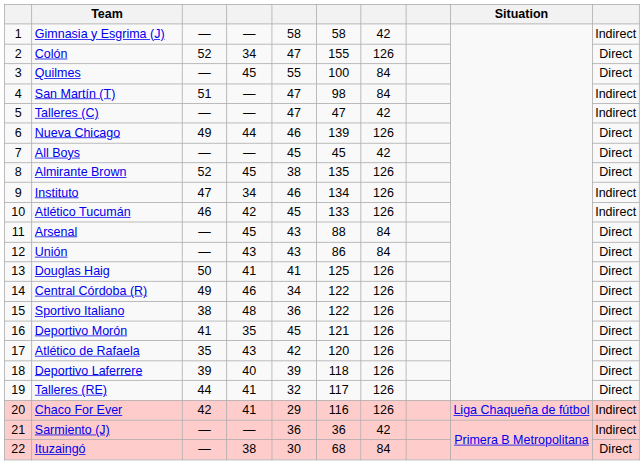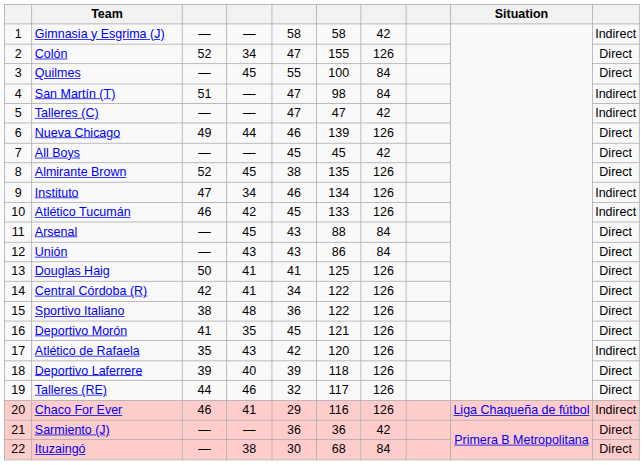 <table class="wikitable" style="text-align: center;">
 <tr>
 <th width=28><br></th>
 <th width=185>Team</th>
 <th width=50></th>
 <th width=50></th>
 <th width=50></th>
 <th width=50></th>
 <th width=50></th>
 <th width=50><br></th>
 <th>Situation</th>
 <th><br></th>
 </tr>
 <tr>
 <td>1</td>
 <td align="left"><a href='#'>Gimnasia y Esgrima (J)</a></td>
 <td>—</td>
 <td>—</td>
 <td>58</td>
 <td>58</td>
 <td>42</td>
 <td><strong></strong></td>
 <td rowspan=19></td>
 <td>Indirect</td>
 </tr>
 <tr>
 <td>2</td>
 <td align="left"><a href='#'>Colón</a></td>
 <td>52</td>
 <td>34</td>
 <td>47</td>
 <td>155</td>
 <td>126</td>
 <td><strong></strong></td>
 <td>Direct</td>
 </tr>
 <tr>
 <td>3</td>
 <td align="left"><a href='#'>Quilmes</a></td>
 <td>—</td>
 <td>45</td>
 <td>55</td>
 <td>100</td>
 <td>84</td>
 <td><strong></strong></td>
 <td>Direct</td>
 </tr>
 <tr>
 <td>4</td>
 <td align="left"><a href='#'>San Martín (T)</a></td>
 <td>51</td>
 <td>—</td>
 <td>47</td>
 <td>98</td>
 <td>84</td>
 <td><strong></strong></td>
 <td>Indirect</td>
 </tr>
 <tr>
 <td>5</td>
 <td align="left"><a href='#'>Talleres (C)</a></td>
 <td>—</td>
 <td>—</td>
 <td>47</td>
 <td>47</td>
 <td>42</td>
 <td><strong></strong></td>
 <td>Indirect</td>
 </tr>
 <tr>
 <td>6</td>
 <td align="left"><a href='#'>Nueva Chicago</a></td>
 <td>49</td>
 <td>44</td>
 <td>46</td>
 <td>139</td>
 <td>126</td>
 <td><strong></strong></td>
 <td>Direct</td>
 </tr>
 <tr>
 <td>7</td>
 <td align="left"><a href='#'>All Boys</a></td>
 <td>—</td>
 <td>—</td>
 <td>45</td>
 <td>45</td>
 <td>42</td>
 <td><strong></strong></td>
 <td>Direct</td>
 </tr>
 <tr>
 <td>8</td>
 <td align="left"><a href='#'>Almirante Brown</a></td>
 <td>52</td>
 <td>45</td>
 <td>38</td>
 <td>135</td>
 <td>126</td>
 <td><strong></strong></td>
 <td>Direct</td>
 </tr>
 <tr>
 <td>9</td>
 <td align="left"><a href='#'>Instituto</a></td>
 <td>47</td>
 <td>34</td>
 <td>46</td>
 <td>134</td>
 <td>126</td>
 <td><strong></strong></td>
 <td>Indirect</td>
 </tr>
 <tr>
 <td>10</td>
 <td align="left"><a href='#'>Atlético Tucumán</a></td>
 <td>46</td>
 <td>42</td>
 <td>45</td>
 <td>133</td>
 <td>126</td>
 <td><strong></strong></td>
 <td>Indirect</td>
 </tr>
 <tr>
 <td>11</td>
 <td align="left"><a href='#'>Arsenal</a></td>
 <td>—</td>
 <td>45</td>
 <td>43</td>
 <td>88</td>
 <td>84</td>
 <td><strong></strong></td>
 <td>Direct</td>
 </tr>
 <tr>
 <td>12</td>
 <td align="left"><a href='#'>Unión</a></td>
 <td>—</td>
 <td>43</td>
 <td>43</td>
 <td>86</td>
 <td>84</td>
 <td><strong></strong></td>
 <td>Direct</td>
 </tr>
 <tr>
 <td>13</td>
 <td align="left"><a href='#'>Douglas Haig</a></td>
 <td>50</td>
 <td>41</td>
 <td>41</td>
 <td>125</td>
 <td>126</td>
 <td><strong></strong></td>
 <td>Direct</td>
 </tr>
 <tr>
 <td>14</td>
 <td align="left"><a href='#'>Central Córdoba (R)</a></td>
-<td>49</td>
-<td>46</td>
+<td>42</td>
+<td>41</td>
 <td>34</td>
 <td>122</td>
 <td>126</td>
 <td><strong></strong></td>
 <td>Direct</td>
 </tr>
 <tr>
 <td>15</td>
 <td align="left"><a href='#'>Sportivo Italiano</a></td>
 <td>38</td>
 <td>48</td>
 <td>36</td>
 <td>122</td>
 <td>126</td>
 <td><strong></strong></td>
 <td>Direct</td>
 </tr>
 <tr>
 <td>16</td>
 <td align="left"><a href='#'>Deportivo Morón</a></td>
 <td>41</td>
 <td>35</td>
 <td>45</td>
 <td>121</td>
 <td>126</td>
 <td><strong></strong></td>
 <td>Direct</td>
 </tr>
 <tr>
 <td>17</td>
 <td align="left"><a href='#'>Atlético de Rafaela</a></td>
 <td>35</td>
 <td>43</td>
 <td>42</td>
 <td>120</td>
 <td>126</td>
 <td><strong></strong></td>
-<td>Direct</td>
+<td>Indirect</td>
 </tr>
 <tr>
 <td>18</td>
 <td align="left"><a href='#'>Deportivo Laferrere</a></td>
 <td>39</td>
 <td>40</td>
 <td>39</td>
 <td>118</td>
 <td>126</td>
 <td><strong></strong></td>
 <td>Direct</td>
 </tr>
 <tr>
 <td>19</td>
 <td align="left"><a href='#'>Talleres (RE)</a></td>
 <td>44</td>
-<td>41</td>
+<td>46</td>
 <td>32</td>
 <td>117</td>
 <td>126</td>
 <td><strong></strong></td>
 <td>Direct</td>
 </tr>
 <tr bgcolor=#FFcccc>
 <td>20</td>
 <td align="left"><a href='#'>Chaco For Ever</a></td>
-<td>42</td>
+<td>46</td>
 <td>41</td>
 <td>29</td>
 <td>116</td>
 <td>126</td>
 <td><strong></strong></td>
 <td><a href='#'>Liga Chaqueña de fútbol</a></td>
 <td>Indirect</td>
 </tr>
 <tr bgcolor=#FFcccc>
 <td>21</td>
 <td align="left"><a href='#'>Sarmiento (J)</a></td>
 <td>—</td>
 <td>—</td>
 <td>36</td>
 <td>36</td>
 <td>42</td>
 <td><strong></strong></td>
 <td rowspan=2><a href='#'>Primera B Metropolitana</a></td>
-<td>Indirect</td>
+<td>Direct</td>
 </tr>
 <tr bgcolor=#ffcccc>
 <td>22</td>
 <td align="left"><a href='#'>Ituzaingó</a></td>
 <td>—</td>
 <td>38</td>
 <td>30</td>
 <td>68</td>
 <td>84</td>
 <td><strong></strong></td>
 <td>Direct</td>
 </tr>
 </table>
